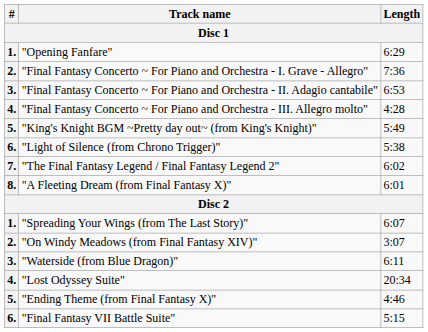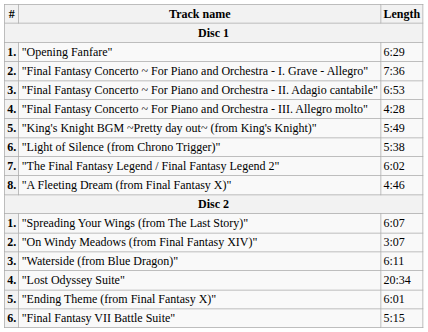 <table class="wikitable">
 <tr>
 <th scope="col">#</th>
 <th scope="col">Track name</th>
 <th scope="col">Length</th>
 </tr>
 <tr>
 <th scope="row" colspan=3>Disc 1</th>
 </tr>
 <tr>
 <th scope="row">1.</th>
 <td>"Opening Fanfare"</td>
 <td>6:29</td>
 </tr>
 <tr>
 <th scope="row">2.</th>
 <td>"Final Fantasy Concerto ~ For Piano and Orchestra - I. Grave - Allegro"</td>
 <td>7:36</td>
 </tr>
 <tr>
 <th scope="row">3.</th>
 <td>"Final Fantasy Concerto ~ For Piano and Orchestra - II. Adagio cantabile"</td>
 <td>6:53</td>
 </tr>
 <tr>
 <th scope="row">4.</th>
 <td>"Final Fantasy Concerto ~ For Piano and Orchestra - III. Allegro molto"</td>
 <td>4:28</td>
 </tr>
 <tr>
 <th scope="row">5.</th>
 <td>"King's Knight BGM ~Pretty day out~ (from King's Knight)"</td>
 <td>5:49</td>
 </tr>
 <tr>
 <th scope="row">6.</th>
 <td>"Light of Silence (from Chrono Trigger)"</td>
 <td>5:38</td>
 </tr>
 <tr>
 <th scope="row">7.</th>
 <td>"The Final Fantasy Legend / Final Fantasy Legend 2"</td>
 <td>6:02</td>
 </tr>
 <tr>
 <th scope="row">8.</th>
 <td>"A Fleeting Dream (from Final Fantasy X)"</td>
-<td>6:01</td>
+<td>4:46</td>
 </tr>
 <tr>
 <th scope="row" colspan=3>Disc 2</th>
 </tr>
 <tr>
 <th scope="row">1.</th>
 <td>"Spreading Your Wings (from The Last Story)"</td>
 <td>6:07</td>
 </tr>
 <tr>
 <th scope="row">2.</th>
 <td>"On Windy Meadows (from Final Fantasy XIV)"</td>
 <td>3:07</td>
 </tr>
 <tr>
 <th scope="row">3.</th>
 <td>"Waterside (from Blue Dragon)"</td>
 <td>6:11</td>
 </tr>
 <tr>
 <th scope="row">4.</th>
 <td>"Lost Odyssey Suite"</td>
 <td>20:34</td>
 </tr>
 <tr>
 <th scope="row">5.</th>
 <td>"Ending Theme (from Final Fantasy X)"</td>
-<td>4:46</td>
+<td>6:01</td>
 </tr>
 <tr>
 <th scope="row">6.</th>
 <td>"Final Fantasy VII Battle Suite"</td>
 <td>5:15</td>
 </tr>
 </table>
